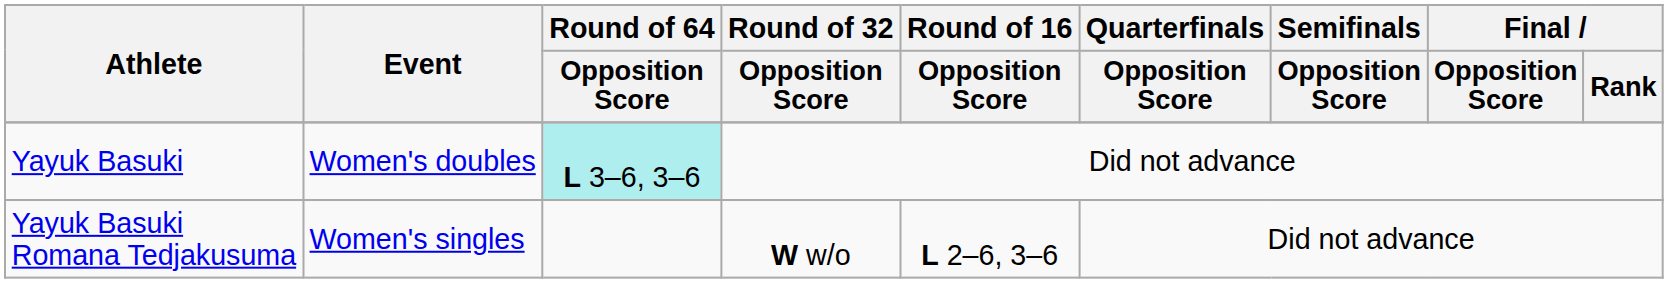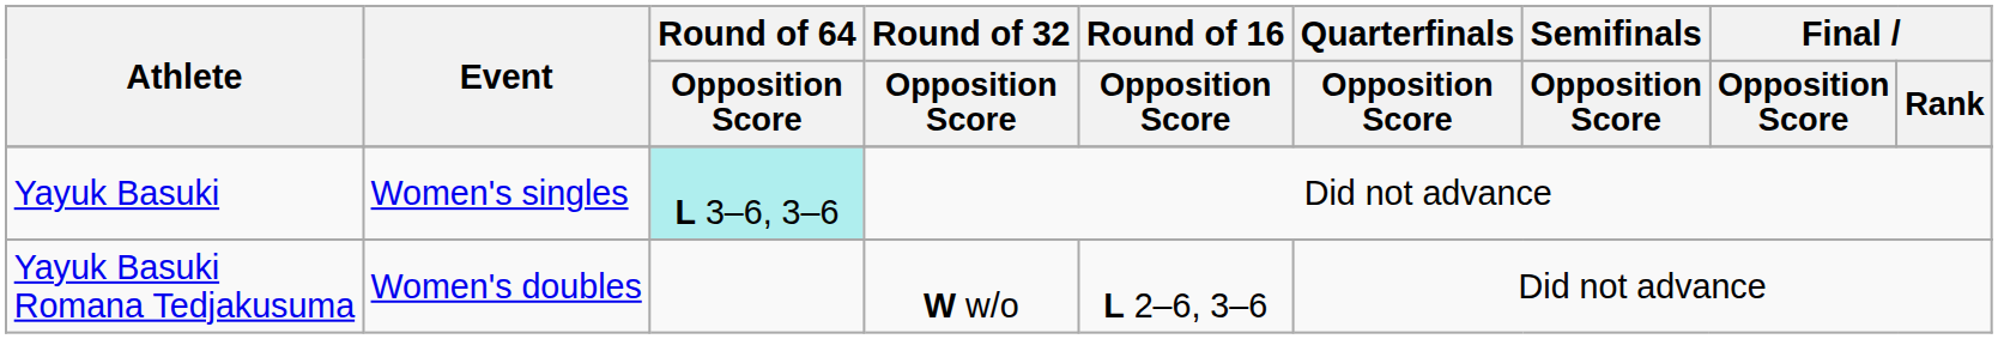 <table class=wikitable style="font-size:90%">
 <tr>
 <th rowspan="2">Athlete</th>
 <th rowspan="2">Event</th>
 <th>Round of 64</th>
 <th>Round of 32</th>
 <th>Round of 16</th>
 <th>Quarterfinals</th>
 <th>Semifinals</th>
 <th colspan=2>Final / </th>
 </tr>
 <tr style="font-size:95%">
 <th>Opposition<br>Score</th>
 <th>Opposition<br>Score</th>
 <th>Opposition<br>Score</th>
 <th>Opposition<br>Score</th>
 <th>Opposition<br>Score</th>
 <th>Opposition<br>Score</th>
 <th>Rank</th>
 </tr>
 <tr>
 </tr>
 <tr align=center>
 <td align=left><a href='#'>Yayuk Basuki</a></td>
-<td align=left><a href='#'>Women's doubles</a></td>
+<td align=left><a href='#'>Women's singles</a></td>
 <td style="background: paleturquoise;"><br><strong>L</strong> 3–6, 3–6</td>
 <td colspan=6>Did not advance</td>
 </tr>
 <tr>
 </tr>
 <tr align=center>
 <td align=left><a href='#'>Yayuk Basuki</a> <br> <a href='#'>Romana Tedjakusuma</a></td>
-<td align=left><a href='#'>Women's singles</a></td>
+<td align=left><a href='#'>Women's doubles</a></td>
 <td></td>
 <td><br><strong>W</strong> w/o</td>
 <td><br><strong>L</strong> 2–6, 3–6</td>
 <td colspan=4>Did not advance</td>
 </tr>
 </table>
